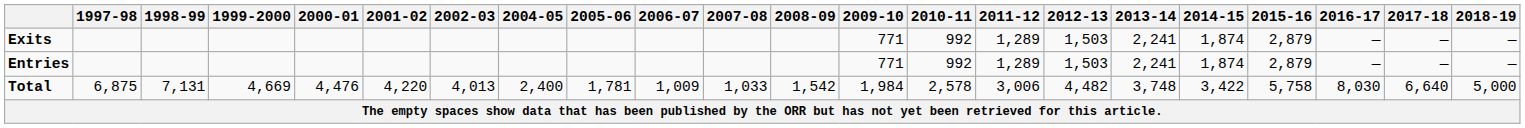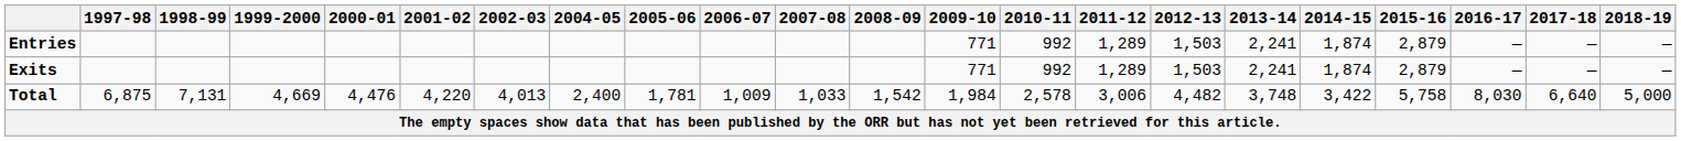 <table class="wikitable mw-collapsible autocollapse" border="1">
 <tr>
 <th> </th>
 <th>1997-98</th>
 <th>1998-99</th>
 <th>1999-2000</th>
 <th>2000-01</th>
 <th>2001-02</th>
 <th>2002-03</th>
 <th>2004-05</th>
 <th>2005-06</th>
 <th>2006-07</th>
 <th>2007-08</th>
 <th>2008-09</th>
 <th>2009-10</th>
 <th>2010-11</th>
 <th>2011-12</th>
 <th>2012-13</th>
 <th>2013-14</th>
 <th>2014-15</th>
 <th>2015-16</th>
 <th>2016-17</th>
 <th>2017-18</th>
 <th>2018-19</th>
 </tr>
 <tr>
-<td><strong>Exits</strong></td>
+<td><strong>Entries</strong></td>
 <td align="right"></td>
 <td align="right"></td>
 <td align="right"></td>
 <td align="right"></td>
 <td align="right"></td>
 <td align="right"></td>
 <td align="right"></td>
 <td align="right"></td>
 <td align="right"></td>
 <td align="right"></td>
 <td align="right"></td>
 <td align="right">771</td>
 <td align="right">992</td>
 <td align="right">1,289</td>
 <td align="right">1,503</td>
 <td align="right">2,241</td>
 <td align="right">1,874</td>
 <td align="right">2,879</td>
 <td align="right">—</td>
 <td align="right">—</td>
 <td align="right">—</td>
 </tr>
 <tr>
-<td><strong>Entries</strong></td>
+<td><strong>Exits</strong></td>
 <td align="right"></td>
 <td align="right"></td>
 <td align="right"></td>
 <td align="right"></td>
 <td align="right"></td>
 <td align="right"></td>
 <td align="right"></td>
 <td align="right"></td>
 <td align="right"></td>
 <td align="right"></td>
 <td align="right"></td>
 <td align="right">771</td>
 <td align="right">992</td>
 <td align="right">1,289</td>
 <td align="right">1,503</td>
 <td align="right">2,241</td>
 <td align="right">1,874</td>
 <td align="right">2,879</td>
 <td align="right">—</td>
 <td align="right">—</td>
 <td align="right">—</td>
 </tr>
 <tr>
 <td><strong>Total</strong></td>
 <td align="right">6,875</td>
 <td align="right">7,131</td>
 <td align="right">4,669</td>
 <td align="right">4,476</td>
 <td align="right">4,220</td>
 <td align="right">4,013</td>
 <td align="right">2,400</td>
 <td align="right">1,781</td>
 <td align="right">1,009</td>
 <td align="right">1,033</td>
 <td align="right">1,542</td>
 <td align="right">1,984</td>
 <td align="right">2,578</td>
 <td align="right">3,006</td>
 <td align="right">4,482</td>
 <td align="right">3,748</td>
 <td align="right">3,422</td>
 <td align="right">5,758</td>
 <td align="right">8,030</td>
 <td align="right">6,640</td>
 <td align="right">5,000</td>
 </tr>
 <tr>
 <th colspan="22"><small>The empty spaces show data that has been published by the ORR but has not yet been retrieved for this article.</small></th>
 </tr>
 </table>
